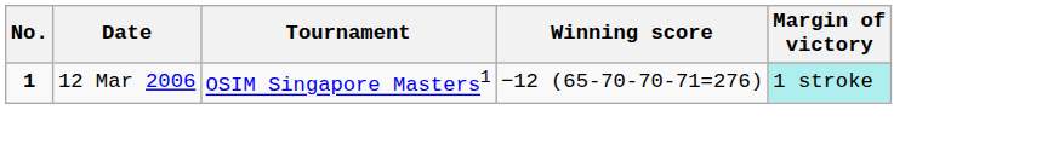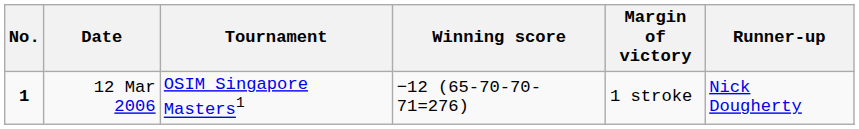 <table class="wikitable" style="font-size:95%;">
 <tr>
 <th>No.</th>
 <th>Date</th>
 <th>Tournament</th>
 <th>Winning score</th>
 <th>Margin of<br>victory</th>
+<th>Runner-up</th>
 </tr>
 <tr>
 <td align=center><strong>1</strong></td>
 <td align=right>12 Mar <a href='#'>2006</a></td>
 <td><a href='#'>OSIM Singapore Masters</a><sup>1</sup></td>
 <td>−12 (65-70-70-71=276)</td>
-<td style="background: paleturquoise;">1 stroke</td>
+<td>1 stroke</td>
+<td> <a href='#'>Nick Dougherty</a></td>
 </tr>
 </table>
